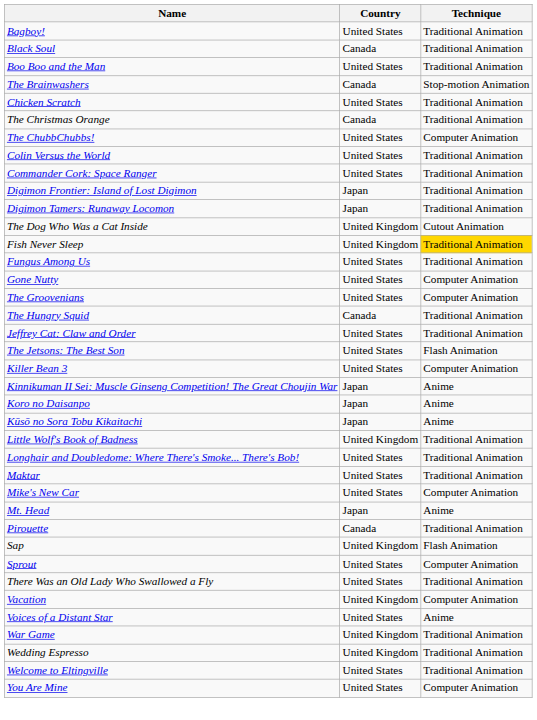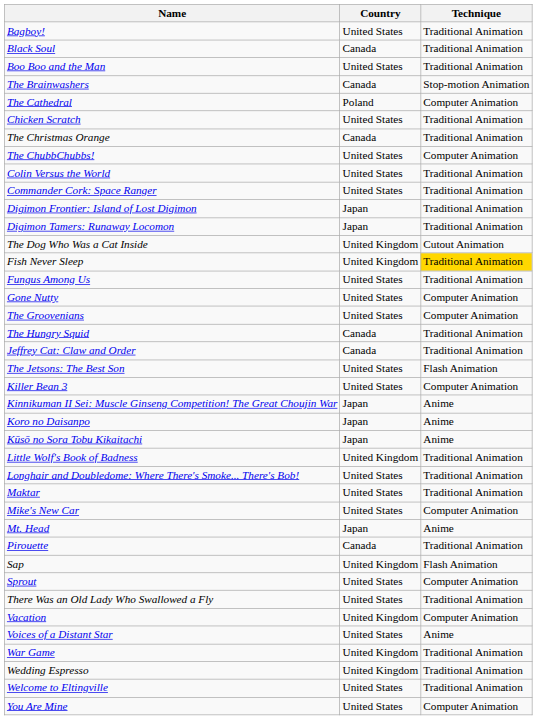 <table class="wikitable sortable">
 <tr>
 <th>Name</th>
 <th>Country</th>
 <th>Technique</th>
 </tr>
 <tr>
 <td><em><a href='#'>Bagboy!</a></em></td>
 <td>United States</td>
 <td>Traditional Animation</td>
 </tr>
 <tr>
 <td><em><a href='#'>Black Soul</a></em></td>
 <td>Canada</td>
 <td>Traditional Animation</td>
 </tr>
 <tr>
 <td><em><a href='#'>Boo Boo and the Man</a></em></td>
 <td>United States</td>
 <td>Traditional Animation</td>
 </tr>
 <tr>
 <td><em><a href='#'>The Brainwashers</a></em></td>
 <td>Canada</td>
 <td>Stop-motion Animation</td>
+</tr>
+<tr>
+<td><em><a href='#'>The Cathedral</a></em></td>
+<td>Poland</td>
+<td>Computer Animation</td>
 </tr>
 <tr>
 <td><em><a href='#'>Chicken Scratch</a></em></td>
 <td>United States</td>
 <td>Traditional Animation</td>
 </tr>
 <tr>
 <td><em>The Christmas Orange</em></td>
 <td>Canada</td>
 <td>Traditional Animation</td>
 </tr>
 <tr>
 <td><em><a href='#'>The ChubbChubbs!</a></em></td>
 <td>United States</td>
 <td>Computer Animation</td>
 </tr>
 <tr>
 <td><em><a href='#'>Colin Versus the World</a></em></td>
 <td>United States</td>
 <td>Traditional Animation</td>
 </tr>
 <tr>
 <td><em><a href='#'>Commander Cork: Space Ranger</a></em></td>
 <td>United States</td>
 <td>Traditional Animation</td>
 </tr>
 <tr>
 <td><em><a href='#'>Digimon Frontier: Island of Lost Digimon</a></em></td>
 <td>Japan</td>
 <td>Traditional Animation</td>
 </tr>
 <tr>
 <td><em><a href='#'>Digimon Tamers: Runaway Locomon</a></em></td>
 <td>Japan</td>
 <td>Traditional Animation</td>
 </tr>
 <tr>
 <td><em>The Dog Who Was a Cat Inside</em></td>
 <td>United Kingdom</td>
 <td>Cutout Animation</td>
 </tr>
 <tr>
 <td><em>Fish Never Sleep</em></td>
 <td>United Kingdom</td>
 <td style="background: gold;">Traditional Animation</td>
 </tr>
 <tr>
 <td><em><a href='#'>Fungus Among Us</a></em></td>
 <td>United States</td>
 <td>Traditional Animation</td>
 </tr>
 <tr>
 <td><em><a href='#'>Gone Nutty</a></em></td>
 <td>United States</td>
 <td>Computer Animation</td>
 </tr>
 <tr>
 <td><em><a href='#'>The Groovenians</a></em></td>
 <td>United States</td>
 <td>Computer Animation</td>
 </tr>
 <tr>
 <td><em><a href='#'>The Hungry Squid</a></em></td>
 <td>Canada</td>
 <td>Traditional Animation</td>
 </tr>
 <tr>
 <td><em><a href='#'>Jeffrey Cat: Claw and Order</a></em></td>
-<td>United States</td>
+<td>Canada</td>
 <td>Traditional Animation</td>
 </tr>
 <tr>
 <td><em><a href='#'>The Jetsons: The Best Son</a></em></td>
 <td>United States</td>
 <td>Flash Animation</td>
 </tr>
 <tr>
 <td><em><a href='#'>Killer Bean 3</a></em></td>
 <td>United States</td>
 <td>Computer Animation</td>
 </tr>
 <tr>
 <td><em><a href='#'>Kinnikuman II Sei: Muscle Ginseng Competition! The Great Choujin War</a></em></td>
 <td>Japan</td>
 <td>Anime</td>
 </tr>
 <tr>
 <td><em><a href='#'>Koro no Daisanpo</a></em></td>
 <td>Japan</td>
 <td>Anime</td>
 </tr>
 <tr>
 <td><em><a href='#'>Kūsō no Sora Tobu Kikaitachi</a></em></td>
 <td>Japan</td>
 <td>Anime</td>
 </tr>
 <tr>
 <td><em><a href='#'>Little Wolf's Book of Badness</a></em></td>
 <td>United Kingdom</td>
 <td>Traditional Animation</td>
 </tr>
 <tr>
 <td><em><a href='#'>Longhair and Doubledome: Where There's Smoke... There's Bob!</a></em></td>
 <td>United States</td>
 <td>Traditional Animation</td>
 </tr>
 <tr>
 <td><em><a href='#'>Maktar</a></em></td>
 <td>United States</td>
 <td>Traditional Animation</td>
 </tr>
 <tr>
 <td><em><a href='#'>Mike's New Car</a></em></td>
 <td>United States</td>
 <td>Computer Animation</td>
 </tr>
 <tr>
 <td><em><a href='#'>Mt. Head</a></em></td>
 <td>Japan</td>
 <td>Anime</td>
 </tr>
 <tr>
 <td><em><a href='#'>Pirouette</a></em></td>
 <td>Canada</td>
 <td>Traditional Animation</td>
 </tr>
 <tr>
 <td><em>Sap</em></td>
 <td>United Kingdom</td>
 <td>Flash Animation</td>
 </tr>
 <tr>
 <td><em><a href='#'>Sprout</a></em></td>
 <td>United States</td>
 <td>Computer Animation</td>
 </tr>
 <tr>
 <td><em>There Was an Old Lady Who Swallowed a Fly</em></td>
 <td>United States</td>
 <td>Traditional Animation</td>
 </tr>
 <tr>
 <td><em><a href='#'>Vacation</a></em></td>
 <td>United Kingdom</td>
 <td>Computer Animation</td>
 </tr>
 <tr>
 <td><em><a href='#'>Voices of a Distant Star</a></em></td>
 <td>United States</td>
 <td>Anime</td>
 </tr>
 <tr>
 <td><em><a href='#'>War Game</a></em></td>
 <td>United Kingdom</td>
 <td>Traditional Animation</td>
 </tr>
 <tr>
 <td><em>Wedding Espresso</em></td>
 <td>United Kingdom</td>
 <td>Traditional Animation</td>
 </tr>
 <tr>
 <td><em><a href='#'>Welcome to Eltingville</a></em></td>
 <td>United States</td>
 <td>Traditional Animation</td>
 </tr>
 <tr>
 <td><em><a href='#'>You Are Mine</a></em></td>
 <td>United States</td>
 <td>Computer Animation</td>
 </tr>
 </table>
